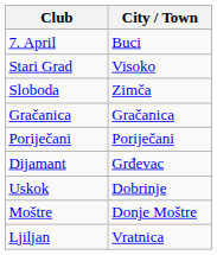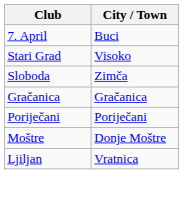 <table class="wikitable sortable">
 <tr>
 <th style="width:100px;">Club</th>
 <th style="width:100px;">City / Town</th>
 </tr>
 <tr>
 <td><a href='#'>7. April</a></td>
 <td><a href='#'>Buci</a></td>
 </tr>
 <tr>
 <td><a href='#'>Stari Grad</a></td>
 <td><a href='#'>Visoko</a></td>
 </tr>
 <tr>
 <td><a href='#'>Sloboda</a></td>
 <td><a href='#'>Zimča</a></td>
 </tr>
 <tr>
 <td><a href='#'>Gračanica</a></td>
 <td><a href='#'>Gračanica</a></td>
 </tr>
 <tr>
 <td><a href='#'>Poriječani</a></td>
 <td><a href='#'>Poriječani</a></td>
 </tr>
 <tr>
-<td><a href='#'>Dijamant</a></td>
-<td><a href='#'>Grđevac</a></td>
-</tr>
-<tr>
-<td><a href='#'>Uskok</a></td>
-<td><a href='#'>Dobrinje</a></td>
-</tr>
-<tr>
 <td><a href='#'>Moštre</a></td>
 <td><a href='#'>Donje Moštre</a></td>
 </tr>
 <tr>
 <td><a href='#'>Ljiljan</a></td>
 <td><a href='#'>Vratnica</a></td>
 </tr>
 </table>
